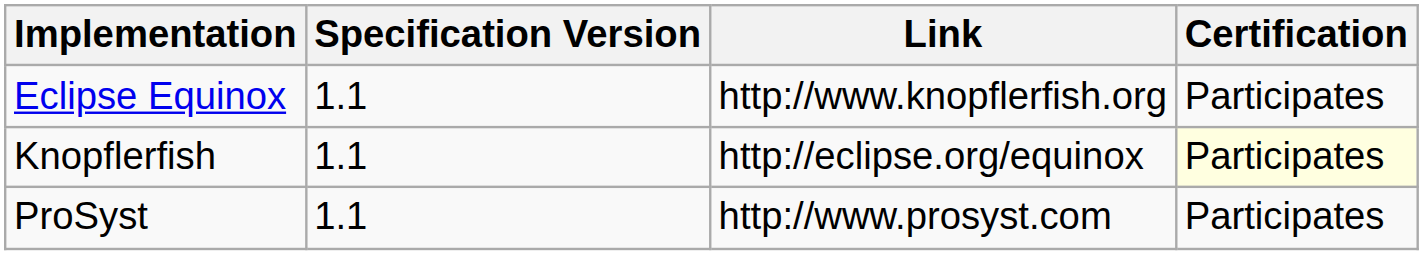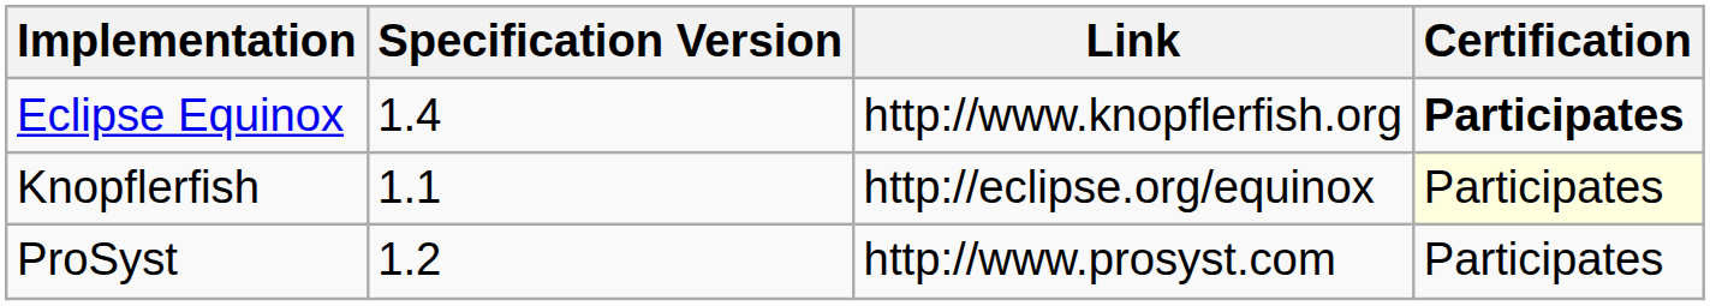 <table class="wikitable sortable">
 <tr>
 <th>Implementation</th>
 <th>Specification Version</th>
 <th>Link</th>
 <th>Certification</th>
 </tr>
 <tr>
 <td><a href='#'>Eclipse Equinox</a></td>
-<td>1.1</td>
+<td>1.4</td>
 <td>http://www.knopflerfish.org</td>
-<td>Participates</td>
+<td><strong>Participates</strong></td>
 </tr>
 <tr>
 <td>Knopflerfish</td>
 <td>1.1</td>
 <td>http://eclipse.org/equinox</td>
 <td style="background: lightyellow;">Participates</td>
 </tr>
 <tr>
 <td>ProSyst</td>
-<td>1.1</td>
+<td>1.2</td>
 <td>http://www.prosyst.com</td>
 <td>Participates</td>
 </tr>
 </table>
